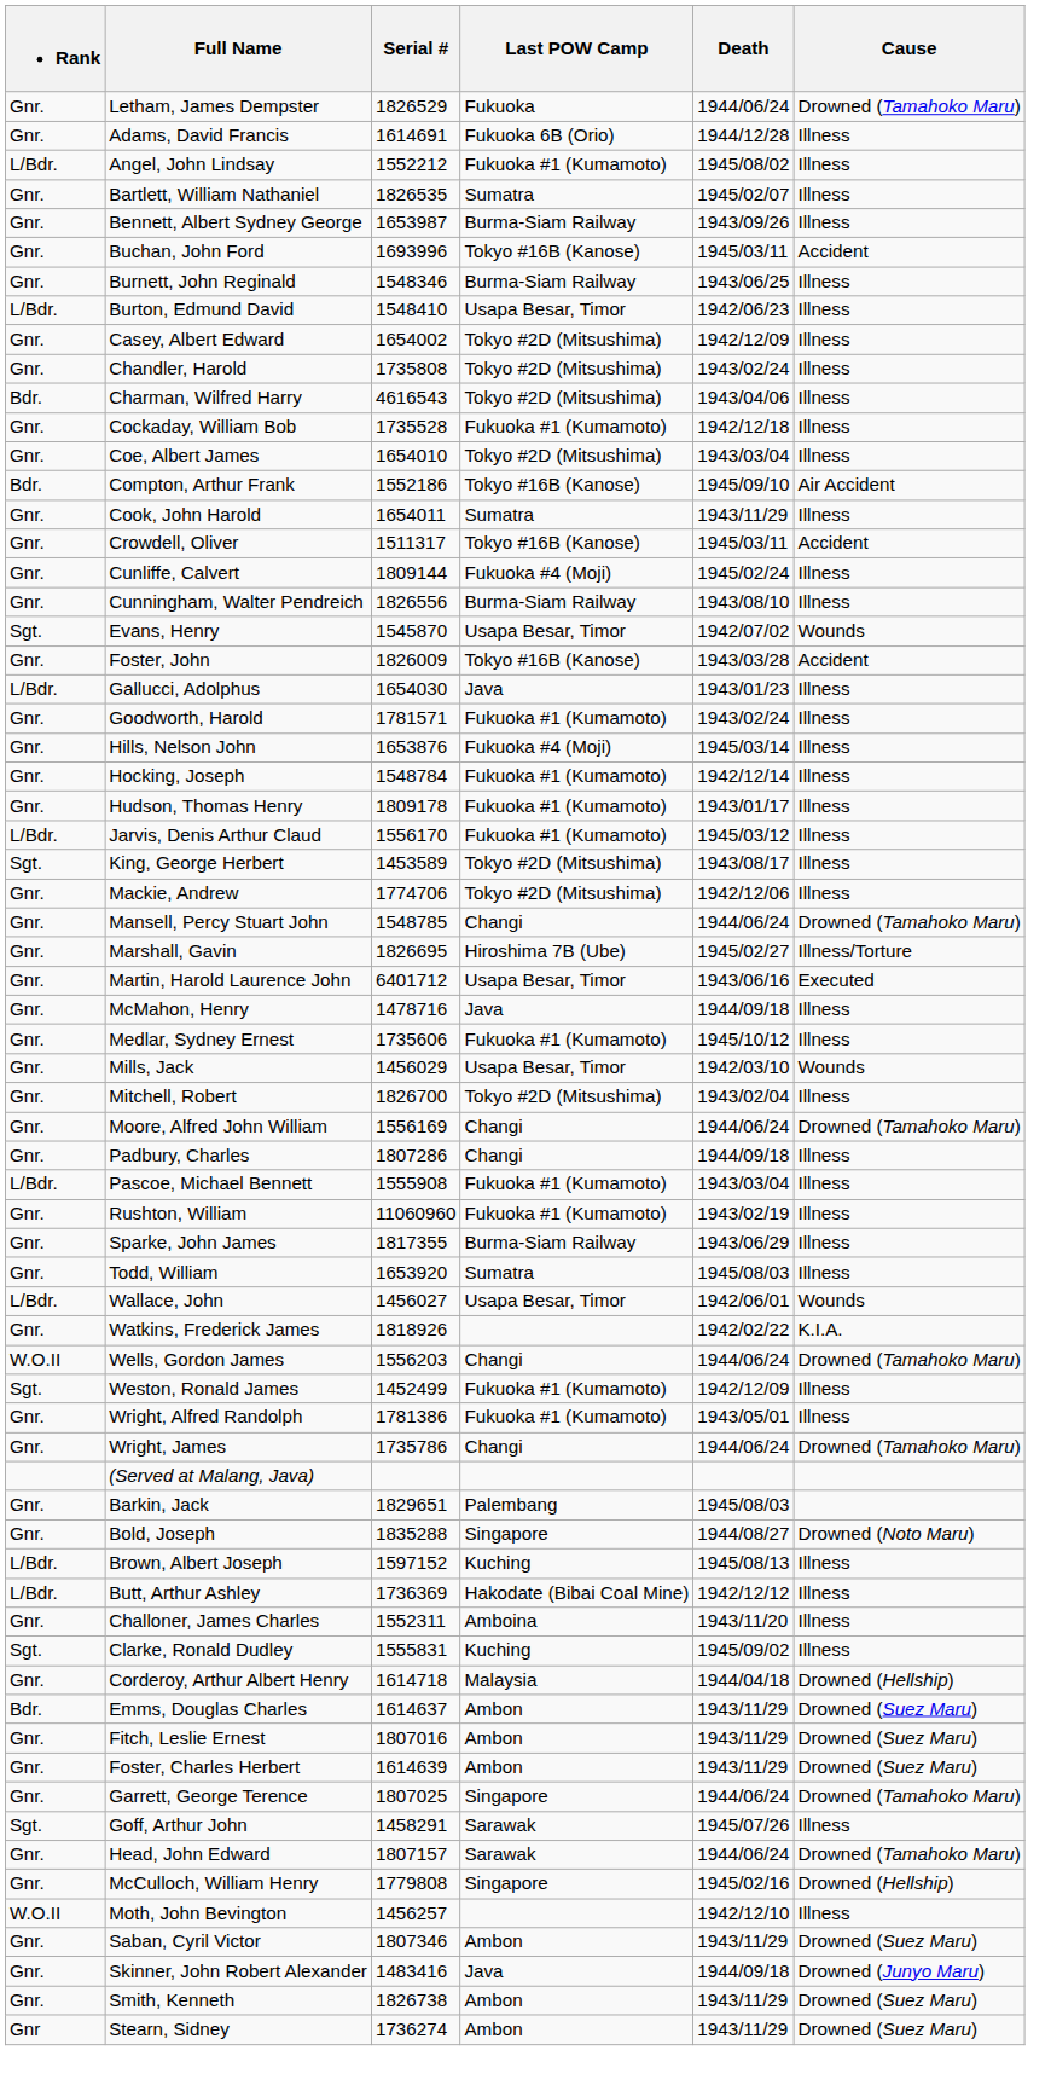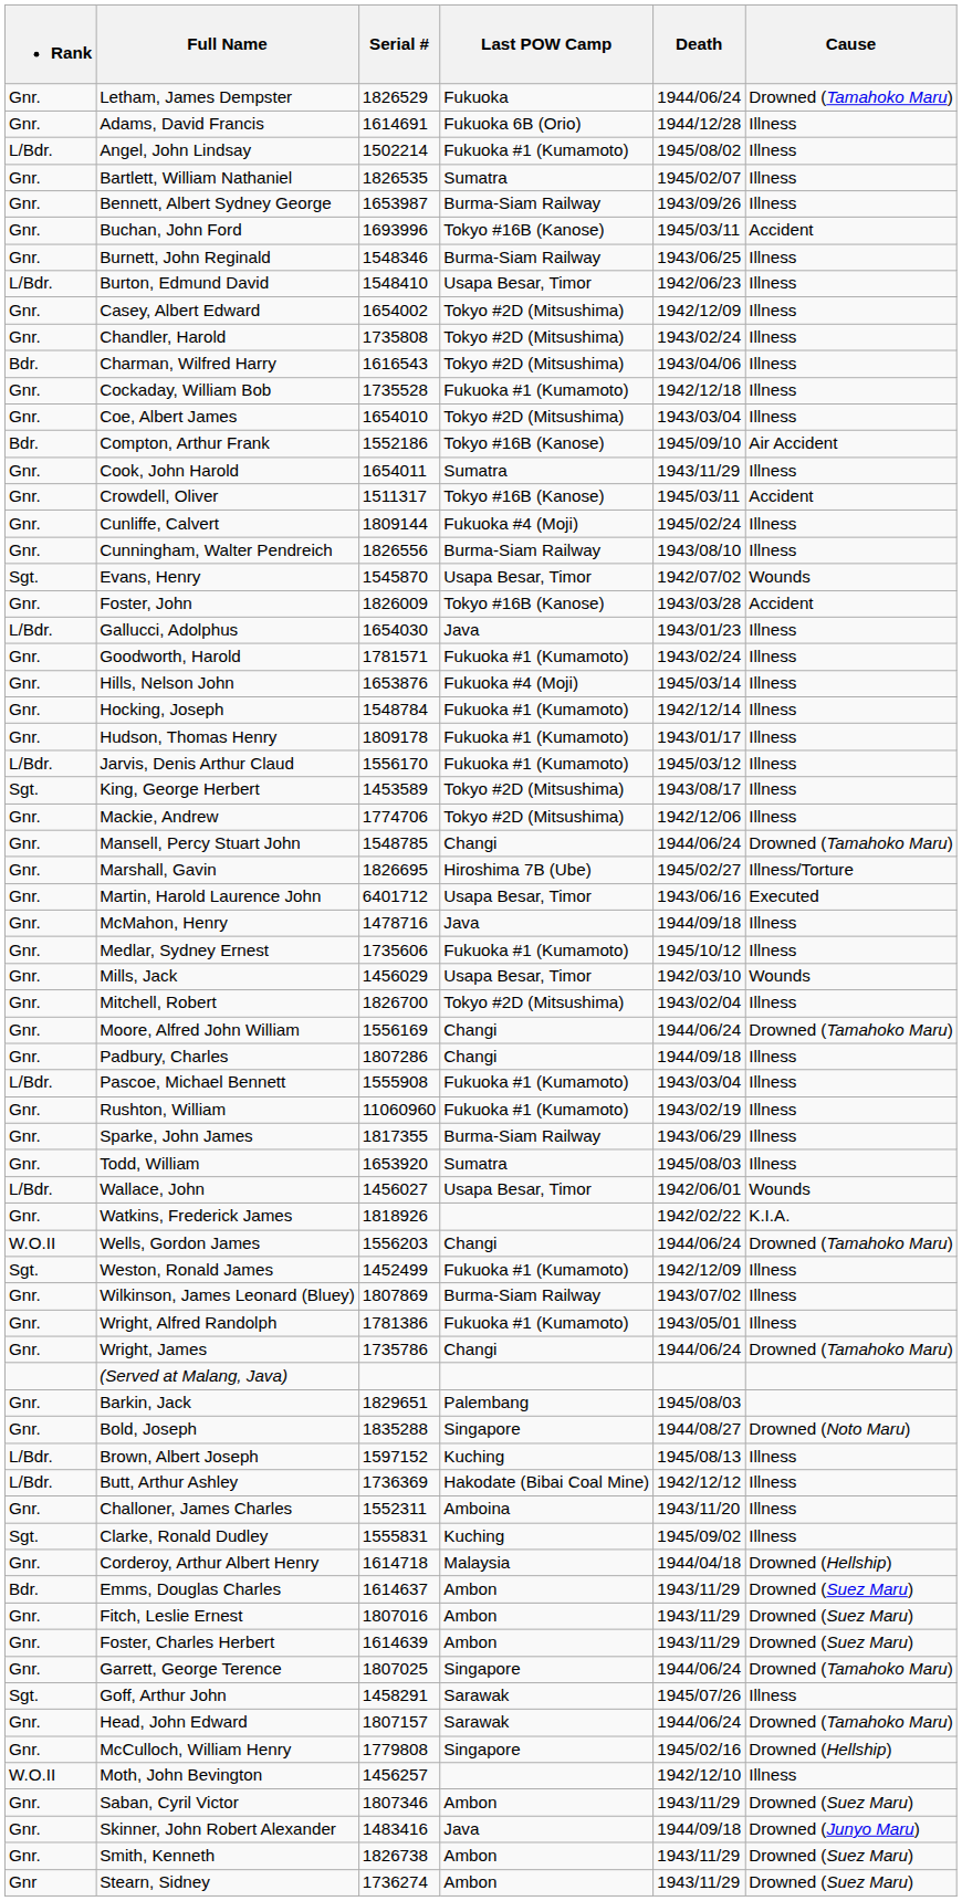 <table class="wikitable sortable">
 <tr>
 <th><br><ul><li>Rank</li></ul></th>
 <th>Full Name</th>
 <th>Serial #</th>
 <th>Last POW Camp</th>
 <th>Death</th>
 <th>Cause</th>
 </tr>
 <tr>
 <td>Gnr.</td>
 <td>Letham, James Dempster</td>
 <td>1826529</td>
 <td>Fukuoka</td>
 <td>1944/06/24</td>
 <td>Drowned (<em><a href='#'>Tamahoko Maru</a></em>)</td>
 </tr>
 <tr>
 <td>Gnr.</td>
 <td>Adams, David Francis</td>
 <td>1614691</td>
 <td>Fukuoka 6B (Orio)</td>
 <td>1944/12/28</td>
 <td>Illness</td>
 </tr>
 <tr>
 <td>L/Bdr.</td>
 <td>Angel, John Lindsay</td>
-<td>1552212</td>
+<td>1502214</td>
 <td>Fukuoka #1 (Kumamoto)</td>
 <td>1945/08/02</td>
 <td>Illness</td>
 </tr>
 <tr>
 <td>Gnr.</td>
 <td>Bartlett, William Nathaniel</td>
 <td>1826535</td>
 <td>Sumatra</td>
 <td>1945/02/07</td>
 <td>Illness</td>
 </tr>
 <tr>
 <td>Gnr.</td>
 <td>Bennett, Albert Sydney George</td>
 <td>1653987</td>
 <td>Burma-Siam Railway</td>
 <td>1943/09/26</td>
 <td>Illness</td>
 </tr>
 <tr>
 <td>Gnr.</td>
 <td>Buchan, John Ford</td>
 <td>1693996</td>
 <td>Tokyo #16B (Kanose)</td>
 <td>1945/03/11</td>
 <td>Accident</td>
 </tr>
 <tr>
 <td>Gnr.</td>
 <td>Burnett, John Reginald</td>
 <td>1548346</td>
 <td>Burma-Siam Railway</td>
 <td>1943/06/25</td>
 <td>Illness</td>
 </tr>
 <tr>
 <td>L/Bdr.</td>
 <td>Burton, Edmund David</td>
 <td>1548410</td>
 <td>Usapa Besar, Timor</td>
 <td>1942/06/23</td>
 <td>Illness</td>
 </tr>
 <tr>
 <td>Gnr.</td>
 <td>Casey, Albert Edward</td>
 <td>1654002</td>
 <td>Tokyo #2D (Mitsushima)</td>
 <td>1942/12/09</td>
 <td>Illness</td>
 </tr>
 <tr>
 <td>Gnr.</td>
 <td>Chandler, Harold</td>
 <td>1735808</td>
 <td>Tokyo #2D (Mitsushima)</td>
 <td>1943/02/24</td>
 <td>Illness</td>
 </tr>
 <tr>
 <td>Bdr.</td>
 <td>Charman, Wilfred Harry</td>
-<td>4616543</td>
+<td>1616543</td>
 <td>Tokyo #2D (Mitsushima)</td>
 <td>1943/04/06</td>
 <td>Illness</td>
 </tr>
 <tr>
 <td>Gnr.</td>
 <td>Cockaday, William Bob</td>
 <td>1735528</td>
 <td>Fukuoka #1 (Kumamoto)</td>
 <td>1942/12/18</td>
 <td>Illness</td>
 </tr>
 <tr>
 <td>Gnr.</td>
 <td>Coe, Albert James</td>
 <td>1654010</td>
 <td>Tokyo #2D (Mitsushima)</td>
 <td>1943/03/04</td>
 <td>Illness</td>
 </tr>
 <tr>
 <td>Bdr.</td>
 <td>Compton, Arthur Frank</td>
 <td>1552186</td>
 <td>Tokyo #16B (Kanose)</td>
 <td>1945/09/10</td>
 <td>Air Accident</td>
 </tr>
 <tr>
 <td>Gnr.</td>
 <td>Cook, John Harold</td>
 <td>1654011</td>
 <td>Sumatra</td>
 <td>1943/11/29</td>
 <td>Illness</td>
 </tr>
 <tr>
 <td>Gnr.</td>
 <td>Crowdell, Oliver</td>
 <td>1511317</td>
 <td>Tokyo #16B (Kanose)</td>
 <td>1945/03/11</td>
 <td>Accident</td>
 </tr>
 <tr>
 <td>Gnr.</td>
 <td>Cunliffe, Calvert</td>
 <td>1809144</td>
 <td>Fukuoka #4 (Moji)</td>
 <td>1945/02/24</td>
 <td>Illness</td>
 </tr>
 <tr>
 <td>Gnr.</td>
 <td>Cunningham, Walter Pendreich</td>
 <td>1826556</td>
 <td>Burma-Siam Railway</td>
 <td>1943/08/10</td>
 <td>Illness</td>
 </tr>
 <tr>
 <td>Sgt.</td>
 <td>Evans, Henry</td>
 <td>1545870</td>
 <td>Usapa Besar, Timor</td>
 <td>1942/07/02</td>
 <td>Wounds</td>
 </tr>
 <tr>
 <td>Gnr.</td>
 <td>Foster, John</td>
 <td>1826009</td>
 <td>Tokyo #16B (Kanose)</td>
 <td>1943/03/28</td>
 <td>Accident</td>
 </tr>
 <tr>
 <td>L/Bdr.</td>
 <td>Gallucci, Adolphus</td>
 <td>1654030</td>
 <td>Java</td>
 <td>1943/01/23</td>
 <td>Illness</td>
 </tr>
 <tr>
 <td>Gnr.</td>
 <td>Goodworth, Harold</td>
 <td>1781571</td>
 <td>Fukuoka #1 (Kumamoto)</td>
 <td>1943/02/24</td>
 <td>Illness</td>
 </tr>
 <tr>
 <td>Gnr.</td>
 <td>Hills, Nelson John</td>
 <td>1653876</td>
 <td>Fukuoka #4 (Moji)</td>
 <td>1945/03/14</td>
 <td>Illness</td>
 </tr>
 <tr>
 <td>Gnr.</td>
 <td>Hocking, Joseph</td>
 <td>1548784</td>
 <td>Fukuoka #1 (Kumamoto)</td>
 <td>1942/12/14</td>
 <td>Illness</td>
 </tr>
 <tr>
 <td>Gnr.</td>
 <td>Hudson, Thomas Henry</td>
 <td>1809178</td>
 <td>Fukuoka #1 (Kumamoto)</td>
 <td>1943/01/17</td>
 <td>Illness</td>
 </tr>
 <tr>
 <td>L/Bdr.</td>
 <td>Jarvis, Denis Arthur Claud</td>
 <td>1556170</td>
 <td>Fukuoka #1 (Kumamoto)</td>
 <td>1945/03/12</td>
 <td>Illness</td>
 </tr>
 <tr>
 <td>Sgt.</td>
 <td>King, George Herbert</td>
 <td>1453589</td>
 <td>Tokyo #2D (Mitsushima)</td>
 <td>1943/08/17</td>
 <td>Illness</td>
 </tr>
 <tr>
 <td>Gnr.</td>
 <td>Mackie, Andrew</td>
 <td>1774706</td>
 <td>Tokyo #2D (Mitsushima)</td>
 <td>1942/12/06</td>
 <td>Illness</td>
 </tr>
 <tr>
 <td>Gnr.</td>
 <td>Mansell, Percy Stuart John</td>
 <td>1548785</td>
 <td>Changi</td>
 <td>1944/06/24</td>
 <td>Drowned (<em>Tamahoko Maru</em>)</td>
 </tr>
 <tr>
 <td>Gnr.</td>
 <td>Marshall, Gavin</td>
 <td>1826695</td>
 <td>Hiroshima 7B (Ube)</td>
 <td>1945/02/27</td>
 <td>Illness/Torture</td>
 </tr>
 <tr>
 <td>Gnr.</td>
 <td>Martin, Harold Laurence John</td>
 <td>6401712</td>
 <td>Usapa Besar, Timor</td>
 <td>1943/06/16</td>
 <td>Executed</td>
 </tr>
 <tr>
 <td>Gnr.</td>
 <td>McMahon, Henry</td>
 <td>1478716</td>
 <td>Java</td>
 <td>1944/09/18</td>
 <td>Illness</td>
 </tr>
 <tr>
 <td>Gnr.</td>
 <td>Medlar, Sydney Ernest</td>
 <td>1735606</td>
 <td>Fukuoka #1 (Kumamoto)</td>
 <td>1945/10/12</td>
 <td>Illness</td>
 </tr>
 <tr>
 <td>Gnr.</td>
 <td>Mills, Jack</td>
 <td>1456029</td>
 <td>Usapa Besar, Timor</td>
 <td>1942/03/10</td>
 <td>Wounds</td>
 </tr>
 <tr>
 <td>Gnr.</td>
 <td>Mitchell, Robert</td>
 <td>1826700</td>
 <td>Tokyo #2D (Mitsushima)</td>
 <td>1943/02/04</td>
 <td>Illness</td>
 </tr>
 <tr>
 <td>Gnr.</td>
 <td>Moore, Alfred John William</td>
 <td>1556169</td>
 <td>Changi</td>
 <td>1944/06/24</td>
 <td>Drowned (<em>Tamahoko Maru</em>)</td>
 </tr>
 <tr>
 <td>Gnr.</td>
 <td>Padbury, Charles</td>
 <td>1807286</td>
 <td>Changi</td>
 <td>1944/09/18</td>
 <td>Illness</td>
 </tr>
 <tr>
 <td>L/Bdr.</td>
 <td>Pascoe, Michael Bennett</td>
 <td>1555908</td>
 <td>Fukuoka #1 (Kumamoto)</td>
 <td>1943/03/04</td>
 <td>Illness</td>
 </tr>
 <tr>
 <td>Gnr.</td>
 <td>Rushton, William</td>
 <td>11060960</td>
 <td>Fukuoka #1 (Kumamoto)</td>
 <td>1943/02/19</td>
 <td>Illness</td>
 </tr>
 <tr>
 <td>Gnr.</td>
 <td>Sparke, John James</td>
 <td>1817355</td>
 <td>Burma-Siam Railway</td>
 <td>1943/06/29</td>
 <td>Illness</td>
 </tr>
 <tr>
 <td>Gnr.</td>
 <td>Todd, William</td>
 <td>1653920</td>
 <td>Sumatra</td>
 <td>1945/08/03</td>
 <td>Illness</td>
 </tr>
 <tr>
 <td>L/Bdr.</td>
 <td>Wallace, John</td>
 <td>1456027</td>
 <td>Usapa Besar, Timor</td>
 <td>1942/06/01</td>
 <td>Wounds</td>
 </tr>
 <tr>
 <td>Gnr.</td>
 <td>Watkins, Frederick James</td>
 <td>1818926</td>
 <td></td>
 <td>1942/02/22</td>
 <td>K.I.A.</td>
 </tr>
 <tr>
 <td>W.O.II</td>
 <td>Wells, Gordon James</td>
 <td>1556203</td>
 <td>Changi</td>
 <td>1944/06/24</td>
 <td>Drowned (<em>Tamahoko Maru</em>)</td>
 </tr>
 <tr>
 <td>Sgt.</td>
 <td>Weston, Ronald James</td>
 <td>1452499</td>
 <td>Fukuoka #1 (Kumamoto)</td>
 <td>1942/12/09</td>
 <td>Illness</td>
 </tr>
 <tr>
 <td>Gnr.</td>
+<td>Wilkinson, James Leonard (Bluey)</td>
+<td>1807869</td>
+<td>Burma-Siam Railway</td>
+<td>1943/07/02</td>
+<td>Illness</td>
+</tr>
+<tr>
+<td>Gnr.</td>
 <td>Wright, Alfred Randolph</td>
 <td>1781386</td>
 <td>Fukuoka #1 (Kumamoto)</td>
 <td>1943/05/01</td>
 <td>Illness</td>
 </tr>
 <tr>
 <td>Gnr.</td>
 <td>Wright, James</td>
 <td>1735786</td>
 <td>Changi</td>
 <td>1944/06/24</td>
 <td>Drowned (<em>Tamahoko Maru</em>)</td>
 </tr>
 <tr>
 <td></td>
 <td><em>(Served at Malang, Java)</em></td>
 <td></td>
 <td></td>
 <td></td>
 <td></td>
 </tr>
 <tr>
 <td>Gnr.</td>
 <td>Barkin, Jack</td>
 <td>1829651</td>
 <td>Palembang</td>
 <td>1945/08/03</td>
 <td></td>
 </tr>
 <tr>
 <td>Gnr.</td>
 <td>Bold, Joseph</td>
 <td>1835288</td>
 <td>Singapore</td>
 <td>1944/08/27</td>
 <td>Drowned (<em>Noto Maru</em>)</td>
 </tr>
 <tr>
 <td>L/Bdr.</td>
 <td>Brown, Albert Joseph</td>
 <td>1597152</td>
 <td>Kuching</td>
 <td>1945/08/13</td>
 <td>Illness</td>
 </tr>
 <tr>
 <td>L/Bdr.</td>
 <td>Butt, Arthur Ashley</td>
 <td>1736369</td>
 <td>Hakodate (Bibai Coal Mine)</td>
 <td>1942/12/12</td>
 <td>Illness</td>
 </tr>
 <tr>
 <td>Gnr.</td>
 <td>Challoner, James Charles</td>
 <td>1552311</td>
 <td>Amboina</td>
 <td>1943/11/20</td>
 <td>Illness</td>
 </tr>
 <tr>
 <td>Sgt.</td>
 <td>Clarke, Ronald Dudley</td>
 <td>1555831</td>
 <td>Kuching</td>
 <td>1945/09/02</td>
 <td>Illness</td>
 </tr>
 <tr>
 <td>Gnr.</td>
 <td>Corderoy, Arthur Albert Henry</td>
 <td>1614718</td>
 <td>Malaysia</td>
 <td>1944/04/18</td>
 <td>Drowned (<em>Hellship</em>)</td>
 </tr>
 <tr>
 <td>Bdr.</td>
 <td>Emms, Douglas Charles</td>
 <td>1614637</td>
 <td>Ambon</td>
 <td>1943/11/29</td>
 <td>Drowned (<em><a href='#'>Suez Maru</a></em>)</td>
 </tr>
 <tr>
 <td>Gnr.</td>
 <td>Fitch, Leslie Ernest</td>
 <td>1807016</td>
 <td>Ambon</td>
 <td>1943/11/29</td>
 <td>Drowned (<em>Suez Maru</em>)</td>
 </tr>
 <tr>
 <td>Gnr.</td>
 <td>Foster, Charles Herbert</td>
 <td>1614639</td>
 <td>Ambon</td>
 <td>1943/11/29</td>
 <td>Drowned (<em>Suez Maru</em>)</td>
 </tr>
 <tr>
 <td>Gnr.</td>
 <td>Garrett, George Terence</td>
 <td>1807025</td>
 <td>Singapore</td>
 <td>1944/06/24</td>
 <td>Drowned (<em>Tamahoko Maru</em>)</td>
 </tr>
 <tr>
 <td>Sgt.</td>
 <td>Goff, Arthur John</td>
 <td>1458291</td>
 <td>Sarawak</td>
 <td>1945/07/26</td>
 <td>Illness</td>
 </tr>
 <tr>
 <td>Gnr.</td>
 <td>Head, John Edward</td>
 <td>1807157</td>
 <td>Sarawak</td>
 <td>1944/06/24</td>
 <td>Drowned (<em>Tamahoko Maru</em>)</td>
 </tr>
 <tr>
 <td>Gnr.</td>
 <td>McCulloch, William Henry</td>
 <td>1779808</td>
 <td>Singapore</td>
 <td>1945/02/16</td>
 <td>Drowned (<em>Hellship</em>)</td>
 </tr>
 <tr>
 <td>W.O.II</td>
 <td>Moth, John Bevington</td>
 <td>1456257</td>
 <td></td>
 <td>1942/12/10</td>
 <td>Illness</td>
 </tr>
 <tr>
 <td>Gnr.</td>
 <td>Saban, Cyril Victor</td>
 <td>1807346</td>
 <td>Ambon</td>
 <td>1943/11/29</td>
 <td>Drowned (<em>Suez Maru</em>)</td>
 </tr>
 <tr>
 <td>Gnr.</td>
 <td>Skinner, John Robert Alexander</td>
 <td>1483416</td>
 <td>Java</td>
 <td>1944/09/18</td>
 <td>Drowned (<em><a href='#'>Junyo Maru</a></em>)</td>
 </tr>
 <tr>
 <td>Gnr.</td>
 <td>Smith, Kenneth</td>
 <td>1826738</td>
 <td>Ambon</td>
 <td>1943/11/29</td>
 <td>Drowned (<em>Suez Maru</em>)</td>
 </tr>
 <tr>
 <td>Gnr</td>
 <td>Stearn, Sidney</td>
 <td>1736274</td>
 <td>Ambon</td>
 <td>1943/11/29</td>
 <td>Drowned (<em>Suez Maru</em>)</td>
 </tr>
 </table>
